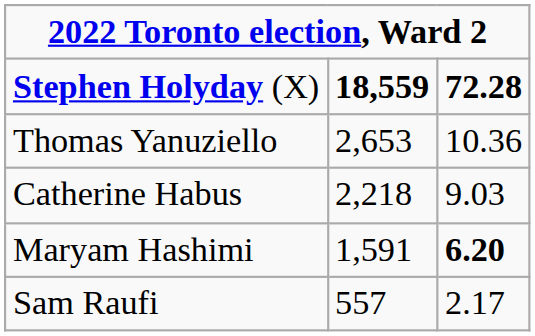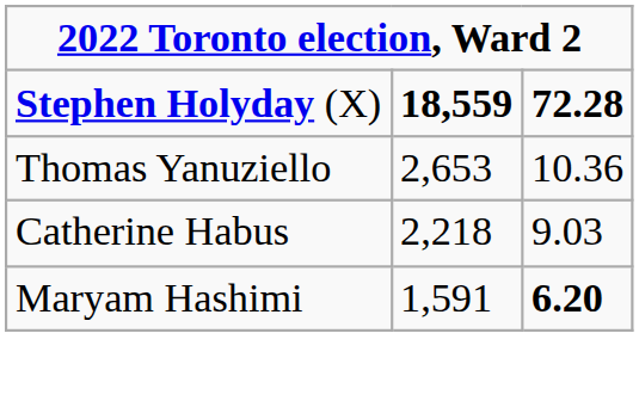 <table class="wikitable">
 <tr>
 <td Colspan="3" align="center"><strong><a href='#'>2022 Toronto election</a>, Ward 2</strong></td>
 </tr>
 <tr>
 <td><strong><a href='#'>Stephen Holyday</a></strong> (X)</td>
 <td><strong>18,559</strong></td>
 <td><strong>72.28</strong></td>
 </tr>
 <tr>
 <td>Thomas Yanuziello</td>
 <td>2,653</td>
 <td>10.36</td>
 </tr>
 <tr>
 <td>Catherine Habus</td>
 <td>2,218</td>
 <td>9.03</td>
 </tr>
 <tr>
 <td>Maryam Hashimi</td>
 <td>1,591</td>
 <td><strong>6.20</strong></td>
 </tr>
-<tr>
-<td>Sam Raufi</td>
-<td>557</td>
-<td>2.17</td>
-</tr>
 </table>
